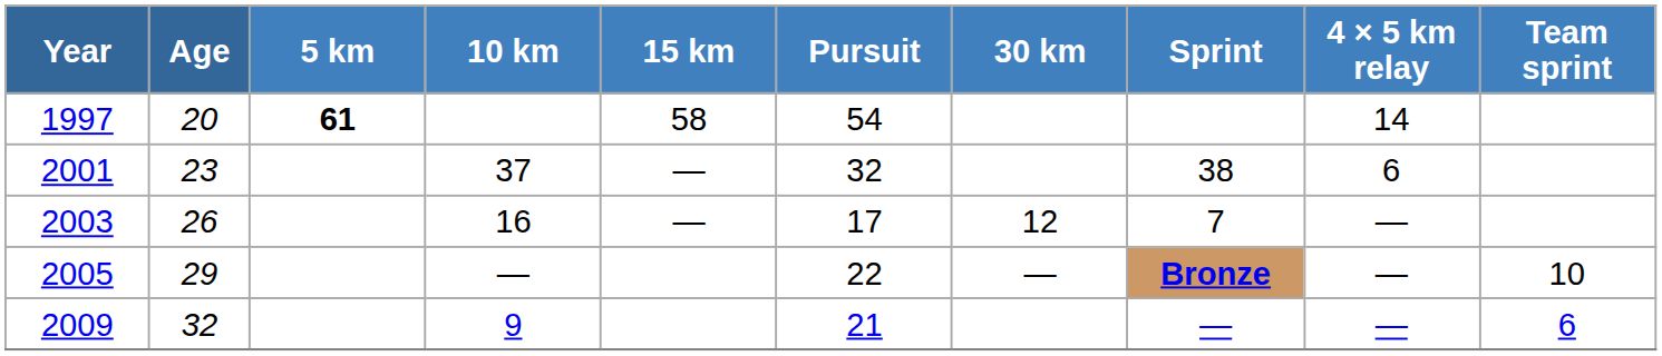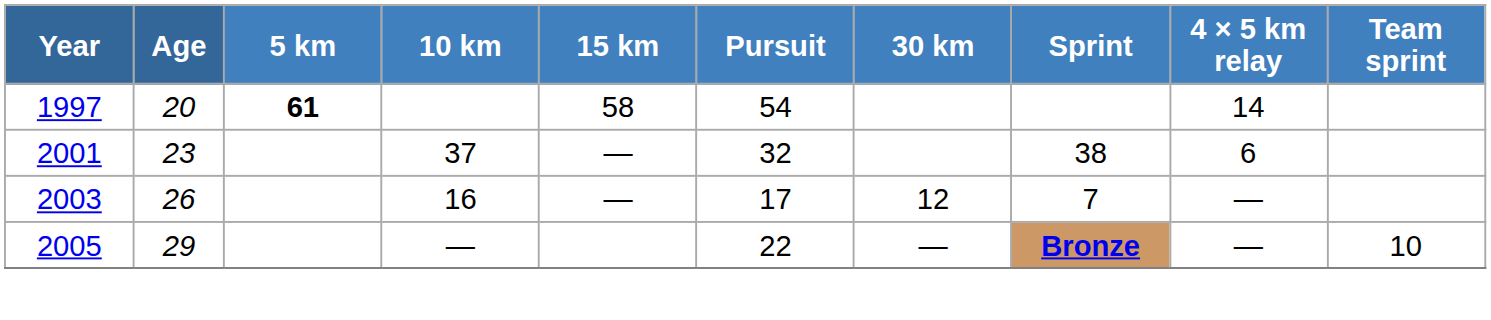 <table class="wikitable" style="font-size:95%; text-align:center; border:grey solid 1px; border-collapse:collapse; background:#ffffff;">
 <tr>
 <th style="background-color:#369; color:white; width:60px;"> Year </th>
 <th style="background-color:#369; color:white; width:40px;"> Age </th>
 <th style="background-color:#4180be; color:white; width:75px;"> 5 km </th>
 <th style="background-color:#4180be; color:white; width:75px;"> 10 km </th>
 <th style="background-color:#4180be; color:white; width:75px;"> 15 km </th>
 <th style="background-color:#4180be; color:white; width:75px;"> Pursuit </th>
 <th style="background-color:#4180be; color:white; width:75px;"> 30 km </th>
 <th style="background-color:#4180be; color:white; width:75px;"> Sprint </th>
 <th style="background-color:#4180be; color:white; width:75px;"> 4 × 5 km <br> relay </th>
 <th style="background-color:#4180be; color:white; width:75px;"> Team <br> sprint </th>
 </tr>
 <tr>
 <td><a href='#'>1997</a></td>
 <td><em>20</em></td>
 <td><strong>61</strong></td>
 <td></td>
 <td>58</td>
 <td>54</td>
 <td></td>
 <td></td>
 <td>14</td>
 <td></td>
 </tr>
 <tr>
 <td><a href='#'>2001</a></td>
 <td><em>23</em></td>
 <td></td>
 <td>37</td>
 <td>—</td>
 <td>32</td>
 <td></td>
 <td>38</td>
 <td>6</td>
 <td></td>
 </tr>
 <tr>
 <td><a href='#'>2003</a></td>
 <td><em>26</em></td>
 <td></td>
 <td>16</td>
 <td>—</td>
 <td>17</td>
 <td>12</td>
 <td>7</td>
 <td>—</td>
 <td></td>
 </tr>
 <tr>
 <td><a href='#'>2005</a></td>
 <td><em>29</em></td>
 <td></td>
 <td>—</td>
 <td></td>
 <td>22</td>
 <td>—</td>
 <td style="background:#c96;"><a href='#'><strong>Bronze</strong></a></td>
 <td>—</td>
 <td>10</td>
 </tr>
 <tr>
-<td><a href='#'>2009</a></td>
-<td><em>32</em></td>
-<td></td>
-<td><a href='#'>9</a></td>
-<td></td>
-<td><a href='#'>21</a></td>
-<td><a href='#'></a></td>
-<td><a href='#'>—</a></td>
-<td><a href='#'>—</a></td>
-<td><a href='#'>6</a></td>
-</tr>
-<tr>
 </tr>
 </table>
